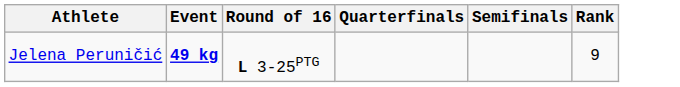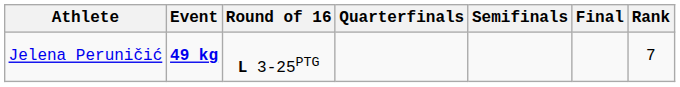 <table class=wikitable style="font-size:90%; text-align:center">
 <tr>
 <th>Athlete</th>
 <th>Event</th>
 <th>Round of 16</th>
 <th>Quarterfinals</th>
 <th>Semifinals</th>
+<th>Final</th>
 <th>Rank</th>
 </tr>
 <tr>
 <td align=left><a href='#'>Jelena Peruničić</a></td>
 <td align=left><strong><a href='#'>49 kg</a></strong></td>
 <td><br><strong>L</strong> 3-25<sup>PTG</sup></td>
 <td></td>
 <td></td>
-<td>9</td>
+<td></td>
+<td>7</td>
 </tr>
 </table>
